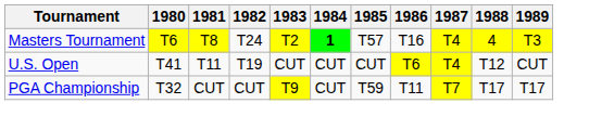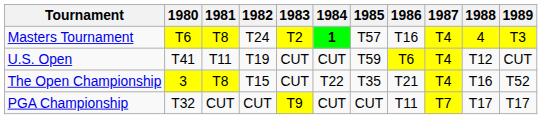 <table class="wikitable" style="font-size:95%;text-align:center;">
 <tr>
 <th>Tournament</th>
 <th>1980</th>
 <th>1981</th>
 <th>1982</th>
 <th>1983</th>
 <th>1984</th>
 <th>1985</th>
 <th>1986</th>
 <th>1987</th>
 <th>1988</th>
 <th>1989</th>
 </tr>
 <tr>
 <td align=left><a href='#'>Masters Tournament</a></td>
 <td style="background:yellow;">T6</td>
 <td style="background:yellow;">T8</td>
 <td>T24</td>
 <td style="background:yellow;">T2</td>
 <td style="background:lime;"><strong>1</strong></td>
 <td>T57</td>
 <td>T16</td>
 <td style="background:yellow;">T4</td>
 <td style="background:yellow;">4</td>
 <td style="background:yellow;">T3</td>
 </tr>
 <tr>
 <td align=left><a href='#'>U.S. Open</a></td>
 <td>T41</td>
 <td>T11</td>
 <td>T19</td>
 <td>CUT</td>
 <td>CUT</td>
-<td>CUT</td>
+<td>T59</td>
 <td style="background:yellow;">T6</td>
 <td style="background:yellow;">T4</td>
 <td>T12</td>
 <td>CUT</td>
+</tr>
+<tr>
+<td align=left><a href='#'>The Open Championship</a></td>
+<td style="background:yellow;">3</td>
+<td style="background:yellow;">T8</td>
+<td>T15</td>
+<td>CUT</td>
+<td>T22</td>
+<td>T35</td>
+<td>T21</td>
+<td style="background:yellow;">T4</td>
+<td>T16</td>
+<td>T52</td>
 </tr>
 <tr>
 <td align=left><a href='#'>PGA Championship</a></td>
 <td>T32</td>
 <td>CUT</td>
 <td>CUT</td>
 <td style="background:yellow;">T9</td>
 <td>CUT</td>
-<td>T59</td>
+<td>CUT</td>
 <td>T11</td>
 <td style="background:yellow;">T7</td>
 <td>T17</td>
 <td>T17</td>
 </tr>
 </table>
